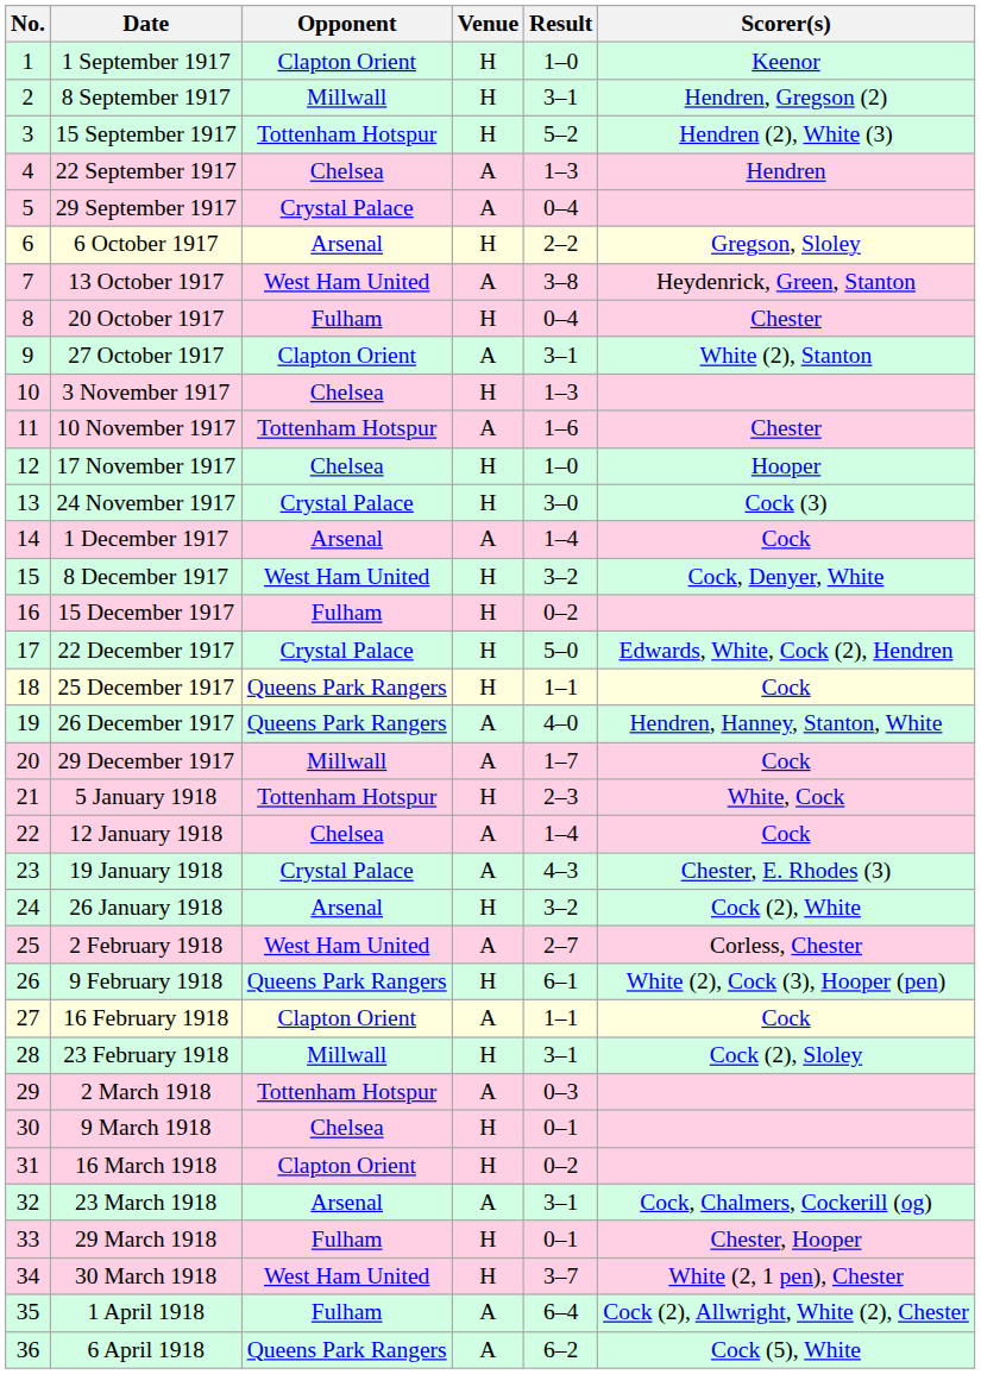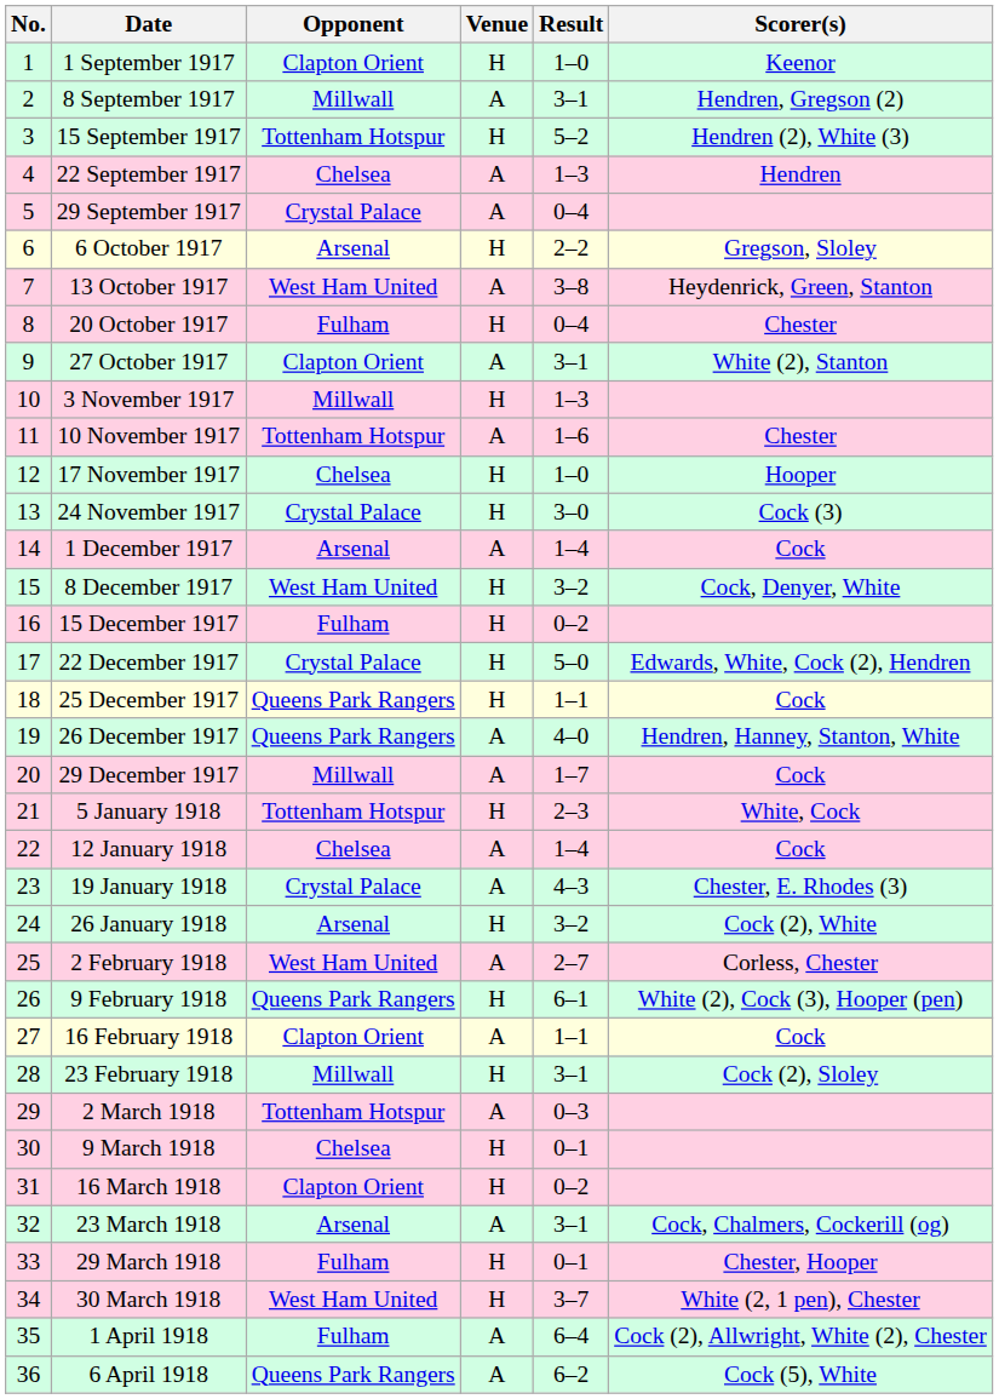 <table class="wikitable sortable" style="text-align:center;">
 <tr>
 <th>No.</th>
 <th>Date</th>
 <th>Opponent</th>
 <th>Venue</th>
 <th>Result</th>
 <th>Scorer(s)</th>
 </tr>
 <tr style="background:#d0ffe3;">
 <td>1</td>
 <td>1 September 1917</td>
 <td><a href='#'>Clapton Orient</a></td>
 <td>H</td>
 <td>1–0</td>
 <td><a href='#'>Keenor</a></td>
 </tr>
 <tr style="background:#d0ffe3;">
 <td>2</td>
 <td>8 September 1917</td>
 <td><a href='#'>Millwall</a></td>
-<td>H</td>
+<td>A</td>
 <td>3–1</td>
 <td><a href='#'>Hendren</a>, <a href='#'>Gregson</a> (2)</td>
 </tr>
 <tr style="background:#d0ffe3;">
 <td>3</td>
 <td>15 September 1917</td>
 <td><a href='#'>Tottenham Hotspur</a></td>
 <td>H</td>
 <td>5–2</td>
 <td><a href='#'>Hendren</a> (2), <a href='#'>White</a> (3)</td>
 </tr>
 <tr style="background:#ffd0e3;">
 <td>4</td>
 <td>22 September 1917</td>
 <td><a href='#'>Chelsea</a></td>
 <td>A</td>
 <td>1–3</td>
 <td><a href='#'>Hendren</a></td>
 </tr>
 <tr style="background:#ffd0e3;">
 <td>5</td>
 <td>29 September 1917</td>
 <td><a href='#'>Crystal Palace</a></td>
 <td>A</td>
 <td>0–4</td>
 <td></td>
 </tr>
 <tr style="background:#ffd;">
 <td>6</td>
 <td>6 October 1917</td>
 <td><a href='#'>Arsenal</a></td>
 <td>H</td>
 <td>2–2</td>
 <td><a href='#'>Gregson</a>, <a href='#'>Sloley</a></td>
 </tr>
 <tr style="background:#ffd0e3;">
 <td>7</td>
 <td>13 October 1917</td>
 <td><a href='#'>West Ham United</a></td>
 <td>A</td>
 <td>3–8</td>
 <td>Heydenrick, <a href='#'>Green</a>, <a href='#'>Stanton</a></td>
 </tr>
 <tr style="background:#ffd0e3;">
 <td>8</td>
 <td>20 October 1917</td>
 <td><a href='#'>Fulham</a></td>
 <td>H</td>
 <td>0–4</td>
 <td><a href='#'>Chester</a></td>
 </tr>
 <tr style="background:#d0ffe3;">
 <td>9</td>
 <td>27 October 1917</td>
 <td><a href='#'>Clapton Orient</a></td>
 <td>A</td>
 <td>3–1</td>
 <td><a href='#'>White</a> (2), <a href='#'>Stanton</a></td>
 </tr>
 <tr style="background:#ffd0e3;">
 <td>10</td>
 <td>3 November 1917</td>
-<td><a href='#'>Chelsea</a></td>
+<td><a href='#'>Millwall</a></td>
 <td>H</td>
 <td>1–3</td>
 <td></td>
 </tr>
 <tr style="background:#ffd0e3;">
 <td>11</td>
 <td>10 November 1917</td>
 <td><a href='#'>Tottenham Hotspur</a></td>
 <td>A</td>
 <td>1–6</td>
 <td><a href='#'>Chester</a></td>
 </tr>
 <tr style="background:#d0ffe3;">
 <td>12</td>
 <td>17 November 1917</td>
 <td><a href='#'>Chelsea</a></td>
 <td>H</td>
 <td>1–0</td>
 <td><a href='#'>Hooper</a></td>
 </tr>
 <tr style="background:#d0ffe3;">
 <td>13</td>
 <td>24 November 1917</td>
 <td><a href='#'>Crystal Palace</a></td>
 <td>H</td>
 <td>3–0</td>
 <td><a href='#'>Cock</a> (3)</td>
 </tr>
 <tr style="background:#ffd0e3;">
 <td>14</td>
 <td>1 December 1917</td>
 <td><a href='#'>Arsenal</a></td>
 <td>A</td>
 <td>1–4</td>
 <td><a href='#'>Cock</a></td>
 </tr>
 <tr style="background:#d0ffe3;">
 <td>15</td>
 <td>8 December 1917</td>
 <td><a href='#'>West Ham United</a></td>
 <td>H</td>
 <td>3–2</td>
 <td><a href='#'>Cock</a>, <a href='#'>Denyer</a>, <a href='#'>White</a></td>
 </tr>
 <tr style="background:#ffd0e3;">
 <td>16</td>
 <td>15 December 1917</td>
 <td><a href='#'>Fulham</a></td>
 <td>H</td>
 <td>0–2</td>
 <td></td>
 </tr>
 <tr style="background:#d0ffe3;">
 <td>17</td>
 <td>22 December 1917</td>
 <td><a href='#'>Crystal Palace</a></td>
 <td>H</td>
 <td>5–0</td>
 <td><a href='#'>Edwards</a>, <a href='#'>White</a>, <a href='#'>Cock</a> (2), <a href='#'>Hendren</a></td>
 </tr>
 <tr style="background:#ffd;">
 <td>18</td>
 <td>25 December 1917</td>
 <td><a href='#'>Queens Park Rangers</a></td>
 <td>H</td>
 <td>1–1</td>
 <td><a href='#'>Cock</a></td>
 </tr>
 <tr style="background:#d0ffe3;">
 <td>19</td>
 <td>26 December 1917</td>
 <td><a href='#'>Queens Park Rangers</a></td>
 <td>A</td>
 <td>4–0</td>
 <td><a href='#'>Hendren</a>, <a href='#'>Hanney</a>, <a href='#'>Stanton</a>, <a href='#'>White</a></td>
 </tr>
 <tr style="background:#ffd0e3;">
 <td>20</td>
 <td>29 December 1917</td>
 <td><a href='#'>Millwall</a></td>
 <td>A</td>
 <td>1–7</td>
 <td><a href='#'>Cock</a></td>
 </tr>
 <tr style="background:#ffd0e3;">
 <td>21</td>
 <td>5 January 1918</td>
 <td><a href='#'>Tottenham Hotspur</a></td>
 <td>H</td>
 <td>2–3</td>
 <td><a href='#'>White</a>, <a href='#'>Cock</a></td>
 </tr>
 <tr style="background:#ffd0e3;">
 <td>22</td>
 <td>12 January 1918</td>
 <td><a href='#'>Chelsea</a></td>
 <td>A</td>
 <td>1–4</td>
 <td><a href='#'>Cock</a></td>
 </tr>
 <tr style="background:#d0ffe3;">
 <td>23</td>
 <td>19 January 1918</td>
 <td><a href='#'>Crystal Palace</a></td>
 <td>A</td>
 <td>4–3</td>
 <td><a href='#'>Chester</a>, <a href='#'>E. Rhodes</a> (3)</td>
 </tr>
 <tr style="background:#d0ffe3;">
 <td>24</td>
 <td>26 January 1918</td>
 <td><a href='#'>Arsenal</a></td>
 <td>H</td>
 <td>3–2</td>
 <td><a href='#'>Cock</a> (2), <a href='#'>White</a></td>
 </tr>
 <tr style="background:#ffd0e3;">
 <td>25</td>
 <td>2 February 1918</td>
 <td><a href='#'>West Ham United</a></td>
 <td>A</td>
 <td>2–7</td>
 <td>Corless, <a href='#'>Chester</a></td>
 </tr>
 <tr style="background:#d0ffe3;">
 <td>26</td>
 <td>9 February 1918</td>
 <td><a href='#'>Queens Park Rangers</a></td>
 <td>H</td>
 <td>6–1</td>
 <td><a href='#'>White</a> (2), <a href='#'>Cock</a> (3), <a href='#'>Hooper</a> (<a href='#'>pen</a>)</td>
 </tr>
 <tr style="background:#ffd;">
 <td>27</td>
 <td>16 February 1918</td>
 <td><a href='#'>Clapton Orient</a></td>
 <td>A</td>
 <td>1–1</td>
 <td><a href='#'>Cock</a></td>
 </tr>
 <tr style="background:#d0ffe3;">
 <td>28</td>
 <td>23 February 1918</td>
 <td><a href='#'>Millwall</a></td>
 <td>H</td>
 <td>3–1</td>
 <td><a href='#'>Cock</a> (2), <a href='#'>Sloley</a></td>
 </tr>
 <tr style="background:#ffd0e3;">
 <td>29</td>
 <td>2 March 1918</td>
 <td><a href='#'>Tottenham Hotspur</a></td>
 <td>A</td>
 <td>0–3</td>
 <td></td>
 </tr>
 <tr style="background:#ffd0e3;">
 <td>30</td>
 <td>9 March 1918</td>
 <td><a href='#'>Chelsea</a></td>
 <td>H</td>
 <td>0–1</td>
 <td></td>
 </tr>
 <tr style="background:#ffd0e3;">
 <td>31</td>
 <td>16 March 1918</td>
 <td><a href='#'>Clapton Orient</a></td>
 <td>H</td>
 <td>0–2</td>
 <td></td>
 </tr>
 <tr style="background:#d0ffe3;">
 <td>32</td>
 <td>23 March 1918</td>
 <td><a href='#'>Arsenal</a></td>
 <td>A</td>
 <td>3–1</td>
 <td><a href='#'>Cock</a>, <a href='#'>Chalmers</a>, <a href='#'>Cockerill</a> (<a href='#'>og</a>)</td>
 </tr>
 <tr style="background:#ffd0e3;">
 <td>33</td>
 <td>29 March 1918</td>
 <td><a href='#'>Fulham</a></td>
 <td>H</td>
 <td>0–1</td>
 <td><a href='#'>Chester</a>, <a href='#'>Hooper</a></td>
 </tr>
 <tr style="background:#ffd0e3;">
 <td>34</td>
 <td>30 March 1918</td>
 <td><a href='#'>West Ham United</a></td>
 <td>H</td>
 <td>3–7</td>
 <td><a href='#'>White</a> (2, 1 <a href='#'>pen</a>), <a href='#'>Chester</a></td>
 </tr>
 <tr style="background:#d0ffe3;">
 <td>35</td>
 <td>1 April 1918</td>
 <td><a href='#'>Fulham</a></td>
 <td>A</td>
 <td>6–4</td>
 <td><a href='#'>Cock</a> (2), <a href='#'>Allwright</a>, <a href='#'>White</a> (2), <a href='#'>Chester</a></td>
 </tr>
 <tr style="background:#d0ffe3;">
 <td>36</td>
 <td>6 April 1918</td>
 <td><a href='#'>Queens Park Rangers</a></td>
 <td>A</td>
 <td>6–2</td>
 <td><a href='#'>Cock</a> (5), <a href='#'>White</a></td>
 </tr>
 </table>
